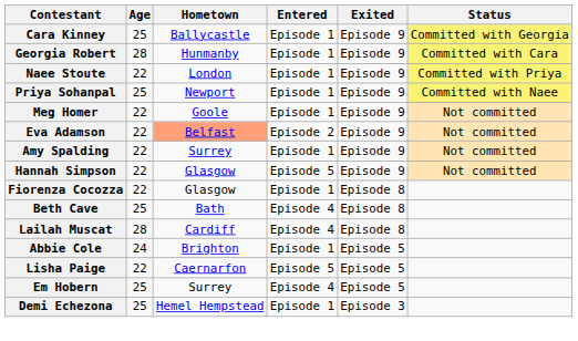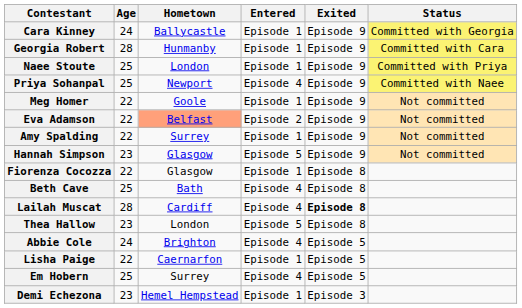 <table class="wikitable sortable" style="margin:auto; text-align:center">
 <tr>
 <th scope="col">Contestant</th>
 <th scope="col">Age</th>
 <th scope="col">Hometown</th>
 <th scope="col">Entered</th>
 <th scope="col">Exited</th>
 <th scope="col">Status</th>
 </tr>
 <tr>
 <th>Cara Kinney</th>
-<td>25</td>
+<td>24</td>
 <td><a href='#'>Ballycastle</a></td>
 <td>Episode 1</td>
 <td>Episode 9</td>
 <td style="background:#FBF373">Committed with Georgia</td>
 </tr>
 <tr>
 <th>Georgia Robert</th>
 <td>28</td>
 <td><a href='#'>Hunmanby</a></td>
 <td>Episode 1</td>
 <td>Episode 9</td>
 <td style="background:#FBF373">Committed with Cara</td>
 </tr>
 <tr>
 <th>Naee Stoute</th>
-<td>22</td>
+<td>25</td>
 <td><a href='#'>London</a></td>
 <td>Episode 1</td>
 <td>Episode 9</td>
 <td style="background:#FBF373">Committed with Priya</td>
 </tr>
 <tr>
 <th>Priya Sohanpal</th>
 <td>25</td>
 <td><a href='#'>Newport</a></td>
-<td>Episode 1</td>
+<td>Episode 4</td>
 <td>Episode 9</td>
 <td style="background:#FBF373">Committed with Naee</td>
 </tr>
 <tr>
 <th>Meg Homer</th>
 <td>22</td>
 <td><a href='#'>Goole</a></td>
 <td>Episode 1</td>
 <td>Episode 9</td>
 <td style="background:#FFE5B4">Not committed</td>
 </tr>
 <tr>
 <th>Eva Adamson</th>
 <td>22</td>
 <td style="background: lightsalmon;"><a href='#'>Belfast</a></td>
 <td>Episode 2</td>
 <td>Episode 9</td>
 <td style="background:#FFE5B4">Not committed</td>
 </tr>
 <tr>
 <th>Amy Spalding</th>
 <td>22</td>
 <td><a href='#'>Surrey</a></td>
 <td>Episode 1</td>
 <td>Episode 9</td>
 <td style="background:#FFE5B4">Not committed</td>
 </tr>
 <tr>
 <th>Hannah Simpson</th>
-<td>22</td>
+<td>23</td>
 <td><a href='#'>Glasgow</a></td>
 <td>Episode 5</td>
 <td>Episode 9</td>
 <td style="background:#FFE5B4">Not committed</td>
 </tr>
 <tr>
 <th>Fiorenza Cocozza</th>
 <td>22</td>
 <td>Glasgow</td>
 <td>Episode 1</td>
 <td>Episode 8</td>
 <td></td>
 </tr>
 <tr>
 <th>Beth Cave</th>
 <td>25</td>
 <td><a href='#'>Bath</a></td>
 <td>Episode 4</td>
 <td>Episode 8</td>
 <td></td>
 </tr>
 <tr>
 <th>Lailah Muscat</th>
 <td>28</td>
 <td><a href='#'>Cardiff</a></td>
 <td>Episode 4</td>
+<td><strong>Episode 8</strong></td>
+<td></td>
+</tr>
+<tr>
+<th>Thea Hallow</th>
+<td>23</td>
+<td>London</td>
+<td>Episode 5</td>
 <td>Episode 8</td>
 <td></td>
 </tr>
 <tr>
 <th>Abbie Cole</th>
 <td>24</td>
 <td><a href='#'>Brighton</a></td>
-<td>Episode 1</td>
+<td>Episode 4</td>
 <td>Episode 5</td>
 <td></td>
 </tr>
 <tr>
 <th>Lisha Paige</th>
 <td>22</td>
 <td><a href='#'>Caernarfon</a></td>
-<td>Episode 5</td>
+<td>Episode 1</td>
 <td>Episode 5</td>
 <td></td>
 </tr>
 <tr>
 <th>Em Hobern</th>
 <td>25</td>
 <td>Surrey</td>
 <td>Episode 4</td>
 <td>Episode 5</td>
 <td></td>
 </tr>
 <tr>
 <th>Demi Echezona</th>
-<td>25</td>
+<td>23</td>
 <td><a href='#'>Hemel Hempstead</a></td>
 <td>Episode 1</td>
 <td>Episode 3</td>
 <td></td>
 </tr>
 </table>
